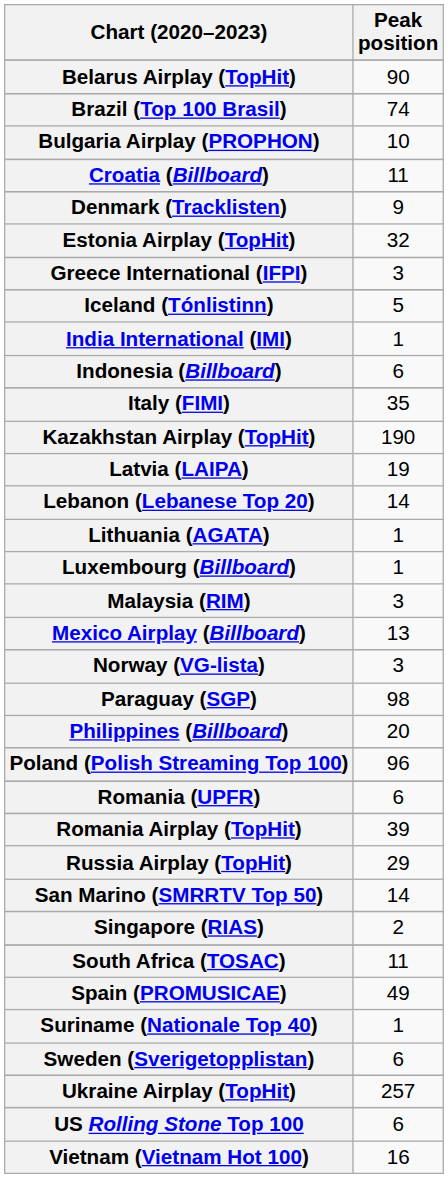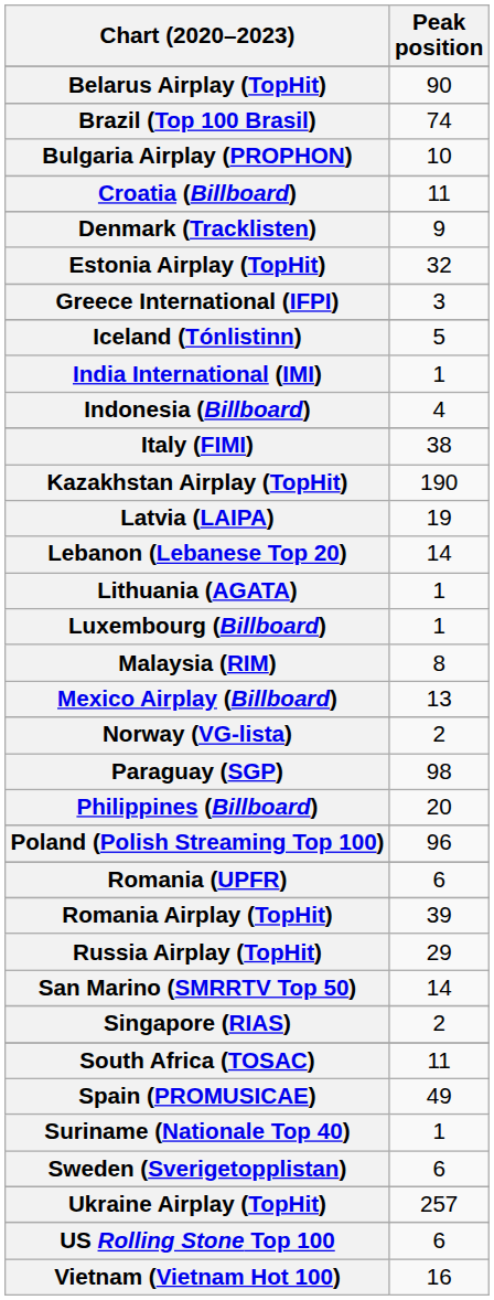 <table class="wikitable sortable plainrowheaders" style="text-align:center">
 <tr>
 <th scope="col">Chart (2020–2023)</th>
 <th scope="col">Peak<br>position</th>
 </tr>
 <tr>
 </tr>
 <tr>
 </tr>
 <tr>
 </tr>
 <tr>
 <th scope="row">Belarus Airplay (<a href='#'>TopHit</a>)</th>
 <td>90</td>
 </tr>
 <tr>
 </tr>
 <tr>
 </tr>
 <tr>
 <th scope="row">Brazil (<a href='#'>Top 100 Brasil</a>)</th>
 <td>74</td>
 </tr>
 <tr>
 <th scope="row">Bulgaria Airplay (<a href='#'>PROPHON</a>)</th>
 <td>10</td>
 </tr>
 <tr>
 </tr>
 <tr>
 </tr>
 <tr>
 </tr>
 <tr>
 </tr>
 <tr>
 </tr>
 <tr>
 </tr>
 <tr>
 <th scope="row"><a href='#'>Croatia</a> (<em><a href='#'>Billboard</a></em>)</th>
 <td>11</td>
 </tr>
 <tr>
 </tr>
 <tr>
 </tr>
 <tr>
 <th scope="row">Denmark (<a href='#'>Tracklisten</a>)</th>
 <td>9</td>
 </tr>
 <tr>
 <th scope="row">Estonia Airplay (<a href='#'>TopHit</a>)</th>
 <td>32</td>
 </tr>
 <tr>
 </tr>
 <tr>
 </tr>
 <tr>
 </tr>
 <tr>
 </tr>
 <tr>
 <th scope="row">Greece International (<a href='#'>IFPI</a>)</th>
 <td>3</td>
 </tr>
 <tr>
 </tr>
 <tr>
 </tr>
 <tr>
 </tr>
 <tr>
 <th scope="row">Iceland (<a href='#'>Tónlistinn</a>)</th>
 <td>5</td>
 </tr>
 <tr>
 <th scope="row"><a href='#'>India International</a> (<a href='#'>IMI</a>)</th>
 <td>1</td>
 </tr>
 <tr>
 <th scope="row">Indonesia (<em><a href='#'>Billboard</a></em>)</th>
-<td>6</td>
+<td>4</td>
 </tr>
 <tr>
 </tr>
 <tr>
 <th scope="row">Italy (<a href='#'>FIMI</a>)</th>
-<td>35</td>
+<td>38</td>
 </tr>
 <tr>
 <th scope="row">Kazakhstan Airplay (<a href='#'>TopHit</a>)</th>
 <td>190</td>
 </tr>
 <tr>
 <th scope="row">Latvia (<a href='#'>LAIPA</a>)</th>
 <td>19</td>
 </tr>
 <tr>
 <th scope="row">Lebanon (<a href='#'>Lebanese Top 20</a>)</th>
 <td>14</td>
 </tr>
 <tr>
 <th scope="row">Lithuania (<a href='#'>AGATA</a>)</th>
 <td>1</td>
 </tr>
 <tr>
 <th scope="row">Luxembourg (<em><a href='#'>Billboard</a></em>)</th>
 <td>1</td>
 </tr>
 <tr>
 <th scope="row">Malaysia (<a href='#'>RIM</a>)</th>
-<td>3</td>
+<td>8</td>
 </tr>
 <tr>
 <th scope="row"><a href='#'>Mexico Airplay</a> (<em><a href='#'>Billboard</a></em>)</th>
 <td>13</td>
 </tr>
 <tr>
 </tr>
 <tr>
 </tr>
 <tr>
 </tr>
 <tr>
 <th scope="row">Norway (<a href='#'>VG-lista</a>)</th>
-<td>3</td>
+<td>2</td>
 </tr>
 <tr>
 <th scope="row">Paraguay (<a href='#'>SGP</a>)</th>
 <td>98</td>
 </tr>
 <tr>
 <th scope="row"><a href='#'>Philippines</a> (<em><a href='#'>Billboard</a></em>)</th>
 <td>20</td>
 </tr>
 <tr>
 </tr>
 <tr>
 <th scope="row">Poland (<a href='#'>Polish Streaming Top 100</a>)</th>
 <td>96</td>
 </tr>
 <tr>
 </tr>
 <tr>
 <th scope="row">Romania (<a href='#'>UPFR</a>)</th>
 <td>6</td>
 </tr>
 <tr>
 </tr>
 <tr>
 <th scope="row">Romania Airplay (<a href='#'>TopHit</a>)</th>
 <td>39</td>
 </tr>
 <tr>
 <th scope="row">Russia Airplay (<a href='#'>TopHit</a>)</th>
 <td>29</td>
 </tr>
 <tr>
 <th scope="row">San Marino (<a href='#'>SMRRTV Top 50</a>)</th>
 <td>14</td>
 </tr>
 <tr>
 </tr>
 <tr>
 <th scope="row">Singapore (<a href='#'>RIAS</a>)</th>
 <td>2</td>
 </tr>
 <tr>
 </tr>
 <tr>
 </tr>
 <tr>
 <th scope="row">South Africa (<a href='#'>TOSAC</a>)</th>
 <td>11</td>
 </tr>
 <tr>
 <th scope="row">Spain (<a href='#'>PROMUSICAE</a>)</th>
 <td>49</td>
 </tr>
 <tr>
 <th scope="row">Suriname (<a href='#'>Nationale Top 40</a>)</th>
 <td>1</td>
 </tr>
 <tr>
 <th scope="row">Sweden (<a href='#'>Sverigetopplistan</a>)</th>
 <td>6</td>
 </tr>
 <tr>
 </tr>
 <tr>
 <th scope="row">Ukraine Airplay (<a href='#'>TopHit</a>)</th>
 <td>257</td>
 </tr>
 <tr>
 </tr>
 <tr>
 </tr>
 <tr>
 </tr>
 <tr>
 </tr>
 <tr>
 </tr>
 <tr>
 </tr>
 <tr>
 </tr>
 <tr>
 </tr>
 <tr>
 <th scope="row">US <a href='#'><em>Rolling Stone</em> Top 100</a></th>
 <td>6</td>
 </tr>
 <tr>
 <th scope="row">Vietnam (<a href='#'>Vietnam Hot 100</a>)</th>
 <td>16</td>
 </tr>
 </table>
